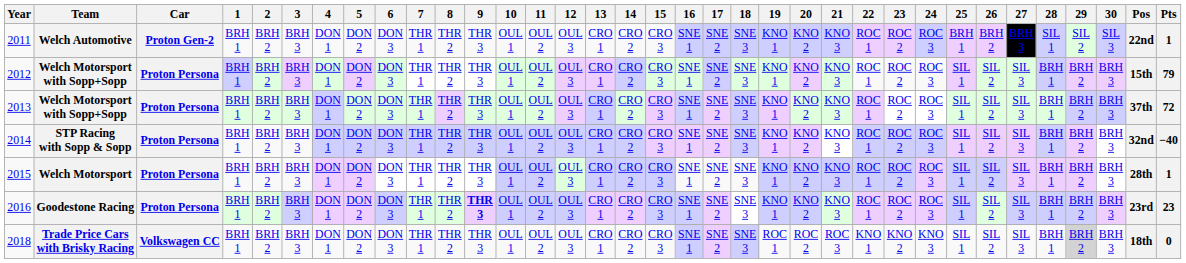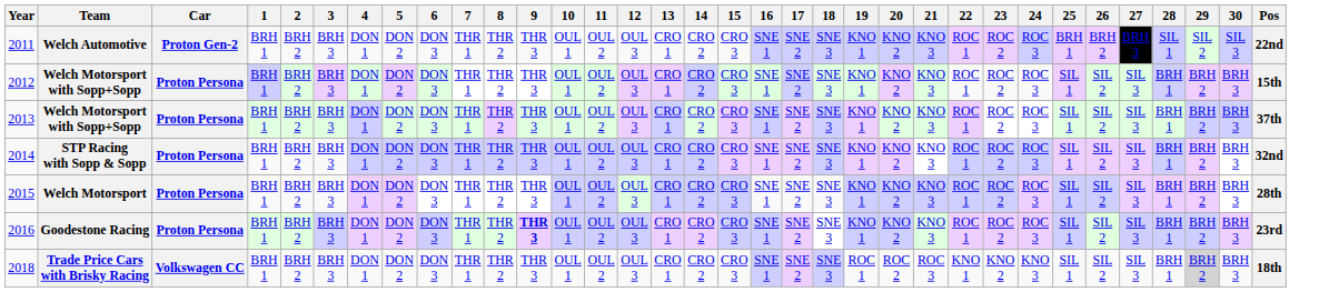 <table class="wikitable" style="text-align:center; font-size:85%">
 <tr>
 <th>Year</th>
 <th>Team</th>
 <th>Car</th>
 <th>1</th>
 <th>2</th>
 <th>3</th>
 <th>4</th>
 <th>5</th>
 <th>6</th>
 <th>7</th>
 <th>8</th>
 <th>9</th>
 <th>10</th>
 <th>11</th>
 <th>12</th>
 <th>13</th>
 <th>14</th>
 <th>15</th>
 <th>16</th>
 <th>17</th>
 <th>18</th>
 <th>19</th>
 <th>20</th>
 <th>21</th>
 <th>22</th>
 <th>23</th>
 <th>24</th>
 <th>25</th>
 <th>26</th>
 <th>27</th>
 <th>28</th>
 <th>29</th>
 <th>30</th>
 <th>Pos</th>
-<th>Pts</th>
 </tr>
 <tr>
 <td><a href='#'>2011</a></td>
 <th nowrap>Welch Automotive</th>
 <th nowrap><a href='#'>Proton Gen-2</a></th>
 <td><a href='#'>BRH<br>1</a></td>
 <td><a href='#'>BRH<br>2</a></td>
 <td><a href='#'>BRH<br>3</a></td>
 <td><a href='#'>DON<br>1</a></td>
 <td><a href='#'>DON<br>2</a></td>
 <td><a href='#'>DON<br>3</a></td>
 <td><a href='#'>THR<br>1</a></td>
 <td><a href='#'>THR<br>2</a></td>
 <td><a href='#'>THR<br>3</a></td>
 <td><a href='#'>OUL<br>1</a></td>
 <td><a href='#'>OUL<br>2</a></td>
 <td><a href='#'>OUL<br>3</a></td>
 <td><a href='#'>CRO<br>1</a></td>
 <td><a href='#'>CRO<br>2</a></td>
 <td><a href='#'>CRO<br>3</a></td>
 <td style="background:#CFCFFF;"><a href='#'>SNE<br>1</a><br></td>
 <td style="background:#CFCFFF;"><a href='#'>SNE<br>2</a><br></td>
 <td style="background:#CFCFFF;"><a href='#'>SNE<br>3</a><br></td>
 <td style="background:#CFCFFF;"><a href='#'>KNO<br>1</a><br></td>
 <td style="background:#CFCFFF;"><a href='#'>KNO<br>2</a><br></td>
 <td style="background:#CFCFFF;"><a href='#'>KNO<br>3</a><br></td>
 <td style="background:#EFCFFF;"><a href='#'>ROC<br>1</a><br></td>
 <td style="background:#EFCFFF;"><a href='#'>ROC<br>2</a><br></td>
 <td style="background:#CFCFFF;"><a href='#'>ROC<br>3</a><br></td>
 <td style="background:#EFCFFF;"><a href='#'>BRH<br>1</a><br></td>
 <td style="background:#EFCFFF;"><a href='#'>BRH<br>2</a><br></td>
 <td style="background:#000000; color:white"><a href='#'><span>BRH<br>3</span></a><br></td>
 <td style="background:#CFCFFF;"><a href='#'>SIL<br>1</a><br></td>
 <td style="background:#DFFFDF;"><a href='#'>SIL<br>2</a><br></td>
 <td style="background:#CFCFFF;"><a href='#'>SIL<br>3</a><br></td>
 <th>22nd</th>
-<th>1</th>
 </tr>
 <tr>
 <td><a href='#'>2012</a></td>
 <th nowrap>Welch Motorsport<br>with Sopp+Sopp</th>
 <th nowrap><a href='#'>Proton Persona</a></th>
 <td style="background:#CFCFFF;"><a href='#'>BRH<br>1</a><br></td>
 <td style="background:#DFFFDF;"><a href='#'>BRH<br>2</a><br></td>
 <td style="background:#EFCFFF;"><a href='#'>BRH<br>3</a><br></td>
 <td style="background:#DFFFDF;"><a href='#'>DON<br>1</a><br></td>
 <td style="background:#EFCFFF;"><a href='#'>DON<br>2</a><br></td>
 <td style="background:#DFFFDF;"><a href='#'>DON<br>3</a><br></td>
 <td style="background:#ffffff;"><a href='#'>THR<br>1</a><br></td>
 <td style="background:#ffffff;"><a href='#'>THR<br>2</a><br></td>
 <td style="background:#ffffff;"><a href='#'>THR<br>3</a><br></td>
 <td style="background:#DFFFDF;"><a href='#'>OUL<br>1</a><br></td>
 <td style="background:#DFFFDF;"><a href='#'>OUL<br>2</a><br></td>
 <td style="background:#EFCFFF;"><a href='#'>OUL<br>3</a><br></td>
 <td style="background:#EFCFFF;"><a href='#'>CRO<br>1</a><br></td>
 <td style="background:#CFCFFF;"><a href='#'>CRO<br>2</a><br></td>
 <td style="background:#DFFFDF;"><a href='#'>CRO<br>3</a><br></td>
 <td style="background:#DFFFDF;"><a href='#'>SNE<br>1</a><br></td>
 <td style="background:#CFCFFF;"><a href='#'>SNE<br>2</a><br></td>
 <td style="background:#DFFFDF;"><a href='#'>SNE<br>3</a><br></td>
 <td style="background:#DFFFDF;"><a href='#'>KNO<br>1</a><br></td>
 <td style="background:#EFCFFF;"><a href='#'>KNO<br>2</a><br></td>
 <td style="background:#DFFFDF;"><a href='#'>KNO<br>3</a><br></td>
 <td><a href='#'>ROC<br>1</a></td>
 <td><a href='#'>ROC<br>2</a></td>
 <td><a href='#'>ROC<br>3</a></td>
 <td style="background:#EFCFFF;"><a href='#'>SIL<br>1</a><br></td>
 <td style="background:#DFFFDF;"><a href='#'>SIL<br>2</a><br></td>
 <td style="background:#DFFFDF;"><a href='#'>SIL<br>3</a><br></td>
 <td style="background:#CFCFFF;"><a href='#'>BRH<br>1</a><br></td>
 <td style="background:#EFCFFF;"><a href='#'>BRH<br>2</a><br></td>
 <td style="background:#EFCFFF;"><a href='#'>BRH<br>3</a><br></td>
 <th>15th</th>
-<th>79</th>
 </tr>
 <tr>
 <td><a href='#'>2013</a></td>
 <th nowrap>Welch Motorsport<br>with Sopp+Sopp</th>
 <th nowrap><a href='#'>Proton Persona</a></th>
 <td style="background:#DFFFDF;"><a href='#'>BRH<br>1</a><br></td>
 <td style="background:#DFFFDF;"><a href='#'>BRH<br>2</a><br></td>
 <td style="background:#DFFFDF;"><a href='#'>BRH<br>3</a><br></td>
 <td style="background:#CFCFFF;"><a href='#'>DON<br>1</a><br></td>
 <td style="background:#DFFFDF;"><a href='#'>DON<br>2</a><br></td>
 <td style="background:#DFFFDF;"><a href='#'>DON<br>3</a><br></td>
 <td style="background:#DFFFDF;"><a href='#'>THR<br>1</a><br></td>
 <td style="background:#EFCFFF;"><a href='#'>THR<br>2</a><br></td>
 <td style="background:#DFFFDF;"><a href='#'>THR<br>3</a><br></td>
 <td style="background:#DFFFDF;"><a href='#'>OUL<br>1</a><br></td>
 <td style="background:#DFFFDF;"><a href='#'>OUL<br>2</a><br></td>
 <td style="background:#EFCFFF;"><a href='#'>OUL<br>3</a><br></td>
 <td style="background:#CFCFFF;"><a href='#'>CRO<br>1</a><br></td>
 <td style="background:#DFFFDF;"><a href='#'>CRO<br>2</a><br></td>
 <td style="background:#EFCFFF;"><a href='#'>CRO<br>3</a><br></td>
 <td style="background:#CFCFFF;"><a href='#'>SNE<br>1</a><br></td>
 <td style="background:#EFCFFF;"><a href='#'>SNE<br>2</a><br></td>
 <td style="background:#CFCFFF;"><a href='#'>SNE<br>3</a><br></td>
 <td style="background:#EFCFFF;"><a href='#'>KNO<br>1</a><br></td>
 <td style="background:#DFFFDF;"><a href='#'>KNO<br>2</a><br></td>
 <td style="background:#DFFFDF;"><a href='#'>KNO<br>3</a><br></td>
 <td style="background:#EFCFFF;"><a href='#'>ROC<br>1</a><br></td>
 <td style="background:#ffffff;"><a href='#'>ROC<br>2</a><br></td>
 <td style="background:#ffffff;"><a href='#'>ROC<br>3</a><br></td>
 <td style="background:#DFFFDF;"><a href='#'>SIL<br>1</a><br></td>
 <td style="background:#DFFFDF;"><a href='#'>SIL<br>2</a><br></td>
 <td style="background:#DFFFDF;"><a href='#'>SIL<br>3</a><br></td>
 <td style="background:#DFFFDF;"><a href='#'>BRH<br>1</a><br></td>
 <td style="background:#CFCFFF;"><a href='#'>BRH<br>2</a><br></td>
 <td style="background:#CFCFFF;"><a href='#'>BRH<br>3</a><br></td>
 <th>37th</th>
-<th>72</th>
 </tr>
 <tr>
 <td><a href='#'>2014</a></td>
 <th nowrap>STP Racing<br>with Sopp & Sopp</th>
 <th nowrap><a href='#'>Proton Persona</a></th>
 <td><a href='#'>BRH<br>1</a></td>
 <td><a href='#'>BRH<br>2</a></td>
 <td><a href='#'>BRH<br>3</a></td>
 <td style="background:#CFCFFF;"><a href='#'>DON<br>1</a><br></td>
 <td style="background:#CFCFFF;"><a href='#'>DON<br>2</a><br></td>
 <td style="background:#CFCFFF;"><a href='#'>DON<br>3</a><br></td>
 <td style="background:#CFCFFF;"><a href='#'>THR<br>1</a><br></td>
 <td style="background:#CFCFFF;"><a href='#'>THR<br>2</a><br></td>
 <td style="background:#CFCFFF;"><a href='#'>THR<br>3</a><br></td>
 <td style="background:#CFCFFF;"><a href='#'>OUL<br>1</a><br></td>
 <td style="background:#CFCFFF;"><a href='#'>OUL<br>2</a><br></td>
 <td style="background:#CFCFFF;"><a href='#'>OUL<br>3</a><br></td>
 <td style="background:#CFCFFF;"><a href='#'>CRO<br>1</a><br></td>
 <td style="background:#CFCFFF;"><a href='#'>CRO<br>2</a><br></td>
 <td style="background:#EFCFFF;"><a href='#'>CRO<br>3</a><br></td>
 <td style="background:#EFCFFF;"><a href='#'>SNE<br>1</a><br></td>
 <td style="background:#EFCFFF;"><a href='#'>SNE<br>2</a><br></td>
 <td style="background:#CFCFFF;"><a href='#'>SNE<br>3</a><br></td>
 <td style="background:#EFCFFF;"><a href='#'>KNO<br>1</a><br></td>
 <td style="background:#EFCFFF;"><a href='#'>KNO<br>2</a><br></td>
 <td style="background:#FFFFFF;"><a href='#'>KNO<br>3</a><br></td>
 <td style="background:#CFCFFF;"><a href='#'>ROC<br>1</a><br></td>
 <td style="background:#CFCFFF;"><a href='#'>ROC<br>2</a><br></td>
 <td style="background:#CFCFFF;"><a href='#'>ROC<br>3</a><br></td>
 <td style="background:#EFCFFF;"><a href='#'>SIL<br>1</a><br></td>
 <td style="background:#EFCFFF;"><a href='#'>SIL<br>2</a><br></td>
 <td style="background:#EFCFFF;"><a href='#'>SIL<br>3</a><br></td>
 <td style="background:#CFCFFF;"><a href='#'>BRH<br>1</a><br></td>
 <td style="background:#EFCFFF;"><a href='#'>BRH<br>2</a><br></td>
 <td style="background:#FFFFFF;"><a href='#'>BRH<br>3</a><br></td>
 <th>32nd</th>
-<th>−40</th>
 </tr>
 <tr>
 <td><a href='#'>2015</a></td>
 <th nowrap>Welch Motorsport</th>
 <th nowrap><a href='#'>Proton Persona</a></th>
 <td><a href='#'>BRH<br>1</a></td>
 <td><a href='#'>BRH<br>2</a></td>
 <td><a href='#'>BRH<br>3</a></td>
 <td style="background:#EFCFFF;"><a href='#'>DON<br>1</a><br></td>
 <td style="background:#EFCFFF;"><a href='#'>DON<br>2</a><br></td>
 <td style="background:#FFFFFF;"><a href='#'>DON<br>3</a><br></td>
 <td style="background:#FFFFFF;"><a href='#'>THR<br>1</a><br></td>
 <td style="background:#FFFFFF;"><a href='#'>THR<br>2</a><br></td>
 <td style="background:#FFFFFF;"><a href='#'>THR<br>3</a><br></td>
 <td style="background:#CFCFFF;"><a href='#'>OUL<br>1</a><br></td>
 <td style="background:#CFCFFF;"><a href='#'>OUL<br>2</a><br></td>
 <td style="background:#DFFFDF;"><a href='#'>OUL<br>3</a><br></td>
 <td style="background:#CFCFFF;"><a href='#'>CRO<br>1</a><br></td>
 <td style="background:#CFCFFF;"><a href='#'>CRO<br>2</a><br></td>
 <td style="background:#CFCFFF;"><a href='#'>CRO<br>3</a><br></td>
 <td><a href='#'>SNE<br>1</a></td>
 <td><a href='#'>SNE<br>2</a></td>
 <td><a href='#'>SNE<br>3</a></td>
 <td style="background:#CFCFFF;"><a href='#'>KNO<br>1</a><br></td>
 <td style="background:#CFCFFF;"><a href='#'>KNO<br>2</a><br></td>
 <td style="background:#CFCFFF;"><a href='#'>KNO<br>3</a><br></td>
 <td style="background:#CFCFFF;"><a href='#'>ROC<br>1</a><br></td>
 <td style="background:#CFCFFF;"><a href='#'>ROC<br>2</a><br></td>
 <td style="background:#EFCFFF;"><a href='#'>ROC<br>3</a><br></td>
 <td style="background:#CFCFFF;"><a href='#'>SIL<br>1</a><br></td>
 <td style="background:#CFCFFF;"><a href='#'>SIL<br>2</a><br></td>
 <td style="background:#EFCFFF;"><a href='#'>SIL<br>3</a><br></td>
 <td style="background:#EFCFFF;"><a href='#'>BRH<br>1</a><br></td>
 <td style="background:#EFCFFF;"><a href='#'>BRH<br>2</a><br></td>
 <td style="background:#FFFFFF;"><a href='#'>BRH<br>3</a><br></td>
 <th>28th</th>
-<th>1</th>
 </tr>
 <tr>
 <td><a href='#'>2016</a></td>
 <th nowrap>Goodestone Racing</th>
 <th nowrap><a href='#'>Proton Persona</a></th>
 <td style="background:#DFFFDF;"><a href='#'>BRH<br>1</a><br></td>
 <td style="background:#DFFFDF;"><a href='#'>BRH<br>2</a><br></td>
 <td style="background:#CFCFFF;"><a href='#'>BRH<br>3</a><br></td>
 <td style="background:#EFCFFF;"><a href='#'>DON<br>1</a><br></td>
 <td style="background:#EFCFFF;"><a href='#'>DON<br>2</a><br></td>
 <td style="background:#CFCFFF;"><a href='#'>DON<br>3</a><br></td>
 <td style="background:#DFFFDF;"><a href='#'>THR<br>1</a><br></td>
 <td style="background:#DFFFDF;"><a href='#'>THR<br>2</a><br></td>
 <td style="background:#EFCFFF;"><strong><a href='#'>THR<br>3</a></strong><br></td>
 <td style="background:#CFCFFF;"><a href='#'>OUL<br>1</a><br></td>
 <td style="background:#CFCFFF;"><a href='#'>OUL<br>2</a><br></td>
 <td style="background:#CFCFFF;"><a href='#'>OUL<br>3</a><br></td>
 <td style="background:#EFCFFF;"><a href='#'>CRO<br>1</a><br></td>
 <td style="background:#EFCFFF;"><a href='#'>CRO<br>2</a><br></td>
 <td style="background:#CFCFFF;"><a href='#'>CRO<br>3</a><br></td>
 <td style="background:#CFCFFF;"><a href='#'>SNE<br>1</a><br></td>
 <td style="background:#EFCFFF;"><a href='#'>SNE<br>2</a><br></td>
 <td style="background:#FFFFFF;"><a href='#'>SNE<br>3</a><br></td>
 <td style="background:#CFCFFF;"><a href='#'>KNO<br>1</a><br></td>
 <td style="background:#CFCFFF;"><a href='#'>KNO<br>2</a><br></td>
 <td style="background:#DFFFDF;"><a href='#'>KNO<br>3</a><br></td>
 <td style="background:#EFCFFF;"><a href='#'>ROC<br>1</a><br></td>
 <td style="background:#EFCFFF;"><a href='#'>ROC<br>2</a><br></td>
 <td style="background:#EFCFFF;"><a href='#'>ROC<br>3</a><br></td>
 <td style="background:#CFCFFF;"><a href='#'>SIL<br>1</a><br></td>
 <td style="background:#DFFFDF;"><a href='#'>SIL<br>2</a><br></td>
 <td style="background:#CFCFFF;"><a href='#'>SIL<br>3</a><br></td>
 <td style="background:#CFCFFF;"><a href='#'>BRH<br>1</a><br></td>
 <td style="background:#CFCFFF;"><a href='#'>BRH<br>2</a><br></td>
 <td style="background:#EFCFFF;"><a href='#'>BRH<br>3</a><br></td>
 <th>23rd</th>
-<th>23</th>
 </tr>
 <tr>
 <td><a href='#'>2018</a></td>
 <th nowrap><a href='#'>Trade Price Cars<br>with Brisky Racing</a></th>
 <th nowrap><a href='#'>Volkswagen CC</a></th>
 <td><a href='#'>BRH<br>1</a></td>
 <td><a href='#'>BRH<br>2</a></td>
 <td><a href='#'>BRH<br>3</a></td>
 <td><a href='#'>DON<br>1</a></td>
 <td><a href='#'>DON<br>2</a></td>
 <td><a href='#'>DON<br>3</a></td>
 <td><a href='#'>THR<br>1</a></td>
 <td><a href='#'>THR<br>2</a></td>
 <td><a href='#'>THR<br>3</a></td>
 <td><a href='#'>OUL<br>1</a></td>
 <td><a href='#'>OUL<br>2</a></td>
 <td><a href='#'>OUL<br>3</a></td>
 <td><a href='#'>CRO<br>1</a></td>
 <td><a href='#'>CRO<br>2</a></td>
 <td><a href='#'>CRO<br>3</a></td>
 <td style="background:#CFCFFF;"><a href='#'>SNE<br>1</a><br></td>
 <td style="background:#EFCFFF;"><a href='#'>SNE<br>2</a><br></td>
 <td style="background:#CFCFFF;"><a href='#'>SNE<br>3</a><br></td>
 <td><a href='#'>ROC<br>1</a></td>
 <td><a href='#'>ROC<br>2</a></td>
 <td><a href='#'>ROC<br>3</a></td>
 <td><a href='#'>KNO<br>1</a></td>
 <td><a href='#'>KNO<br>2</a></td>
 <td><a href='#'>KNO<br>3</a></td>
 <td><a href='#'>SIL<br>1</a></td>
 <td><a href='#'>SIL<br>2</a></td>
 <td><a href='#'>SIL<br>3</a></td>
 <td><a href='#'>BRH<br>1</a></td>
 <td style="background: lightgrey;"><a href='#'>BRH<br>2</a></td>
 <td><a href='#'>BRH<br>3</a></td>
 <th>18th</th>
-<th>0</th>
 </tr>
 </table>
